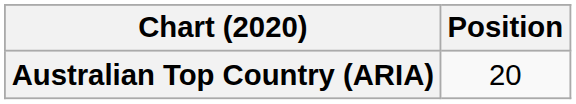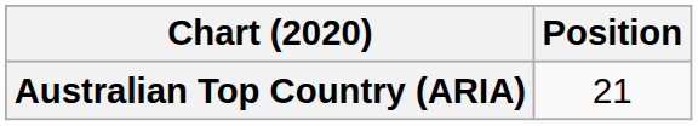 <table class="wikitable plainrowheaders" style="text-align:center">
 <tr>
 <th scope="col">Chart (2020)</th>
 <th scope="col">Position</th>
 </tr>
 <tr>
 <th scope="row">Australian Top Country (ARIA)</th>
-<td>20</td>
+<td>21</td>
 </tr>
 </table>
